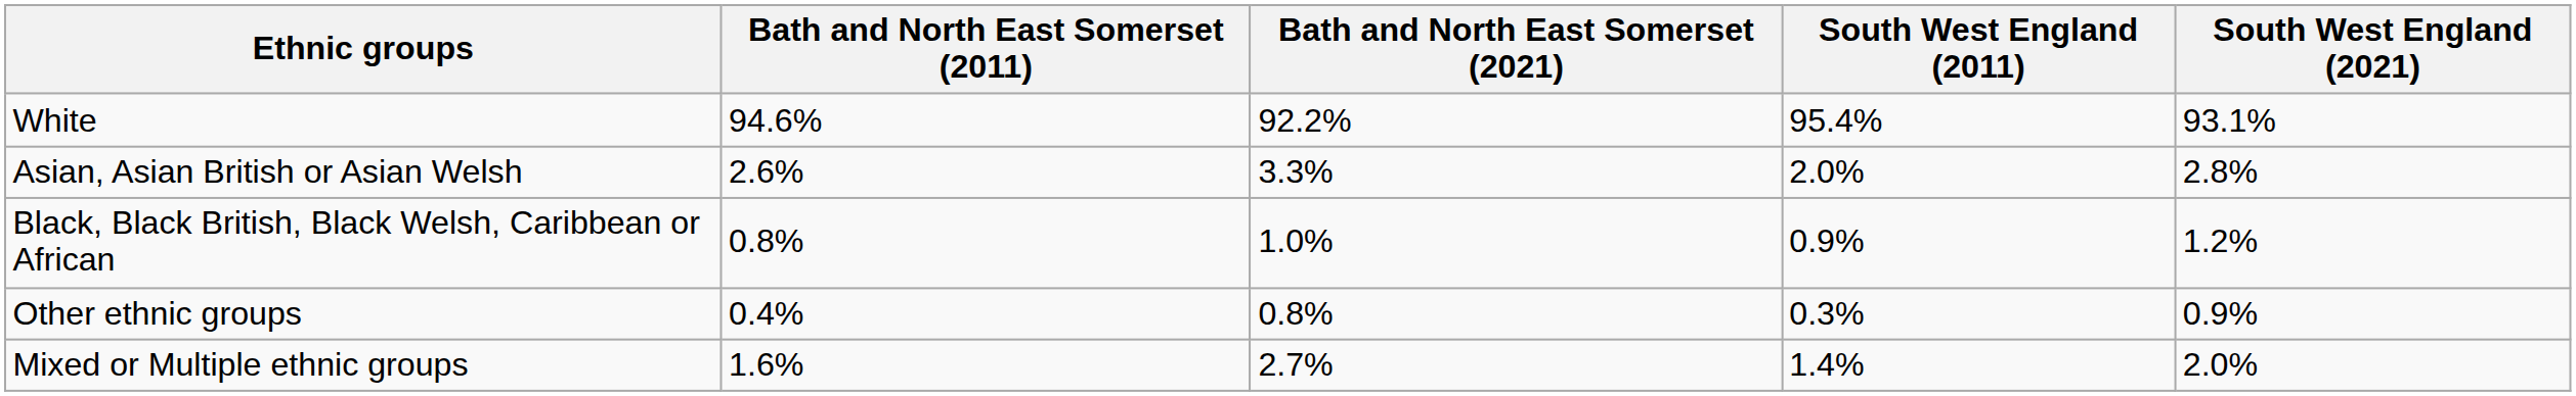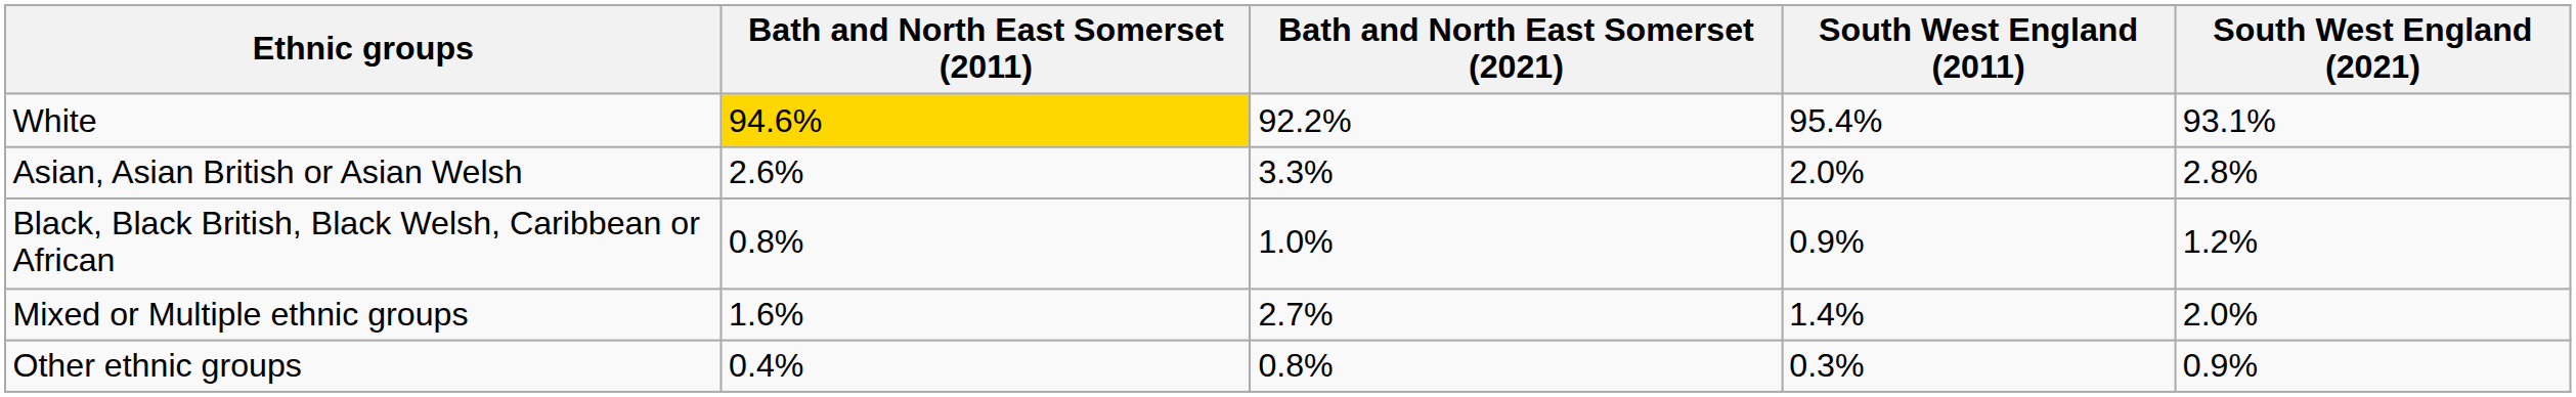 <table class="wikitable sortable">
 <tr>
 <th>Ethnic groups</th>
 <th>Bath and North East Somerset (2011)</th>
 <th>Bath and North East Somerset (2021)</th>
 <th>South West England (2011)</th>
 <th>South West England (2021)</th>
 </tr>
 <tr>
 <td>White</td>
-<td>94.6%</td>
+<td style="background: gold;">94.6%</td>
 <td>92.2%</td>
 <td>95.4%</td>
 <td>93.1%</td>
 </tr>
 <tr>
 <td>Asian, Asian British or Asian Welsh</td>
 <td>2.6%</td>
 <td>3.3%</td>
 <td>2.0%</td>
 <td>2.8%</td>
 </tr>
 <tr>
 <td>Black, Black British, Black Welsh, Caribbean or African</td>
 <td>0.8%</td>
 <td>1.0%</td>
 <td>0.9%</td>
 <td>1.2%</td>
 </tr>
 <tr>
+<td>Mixed or Multiple ethnic groups</td>
+<td>1.6%</td>
+<td>2.7%</td>
+<td>1.4%</td>
+<td>2.0%</td>
+</tr>
+<tr>
 <td>Other ethnic groups</td>
 <td>0.4%</td>
 <td>0.8%</td>
 <td>0.3%</td>
 <td>0.9%</td>
 </tr>
-<tr>
-<td>Mixed or Multiple ethnic groups</td>
-<td>1.6%</td>
-<td>2.7%</td>
-<td>1.4%</td>
-<td>2.0%</td>
-</tr>
 </table>
